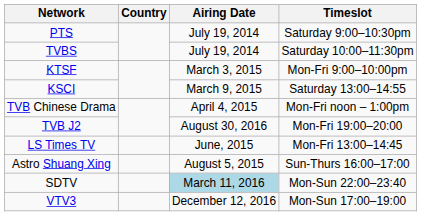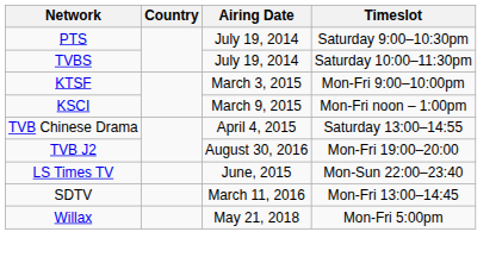 <table class="wikitable" style="text-align:center">
 <tr>
 <th>Network</th>
 <th>Country</th>
 <th>Airing Date</th>
 <th>Timeslot</th>
 </tr>
 <tr>
 <td><a href='#'>PTS</a></td>
 <td rowspan=2></td>
 <td>July 19, 2014</td>
 <td>Saturday 9:00–10:30pm</td>
 </tr>
 <tr>
 <td><a href='#'>TVBS</a></td>
 <td>July 19, 2014</td>
 <td>Saturday 10:00–11:30pm</td>
 </tr>
 <tr>
 <td><a href='#'>KTSF</a></td>
 <td rowspan=2></td>
 <td>March 3, 2015</td>
 <td>Mon-Fri 9:00–10:00pm</td>
 </tr>
 <tr>
 <td><a href='#'>KSCI</a></td>
 <td>March 9, 2015</td>
-<td>Saturday 13:00–14:55</td>
+<td>Mon-Fri noon – 1:00pm</td>
 </tr>
 <tr>
 <td><a href='#'>TVB</a> Chinese Drama</td>
 <td rowspan=2></td>
 <td>April 4, 2015</td>
-<td>Mon-Fri noon – 1:00pm</td>
+<td>Saturday 13:00–14:55</td>
 </tr>
 <tr>
 <td><a href='#'>TVB J2</a></td>
 <td>August 30, 2016</td>
 <td>Mon-Fri 19:00–20:00</td>
 </tr>
 <tr>
 <td><a href='#'>LS Times TV</a></td>
 <td></td>
 <td>June, 2015</td>
-<td>Mon-Fri 13:00–14:45</td>
-</tr>
-<tr>
-<td>Astro <a href='#'>Shuang Xing</a></td>
-<td></td>
-<td>August 5, 2015</td>
-<td>Sun-Thurs 16:00–17:00</td>
+<td>Mon-Sun 22:00–23:40</td>
 </tr>
 <tr>
 <td>SDTV</td>
 <td></td>
-<td style="background: lightblue;">March 11, 2016</td>
-<td>Mon-Sun 22:00–23:40</td>
+<td>March 11, 2016</td>
+<td>Mon-Fri 13:00–14:45</td>
 </tr>
 <tr>
-<td><a href='#'>VTV3</a></td>
+<td><a href='#'>Willax</a></td>
 <td></td>
-<td>December 12, 2016</td>
-<td>Mon-Sun 17:00–19:00</td>
+<td>May 21, 2018</td>
+<td>Mon-Fri 5:00pm</td>
 </tr>
 </table>
